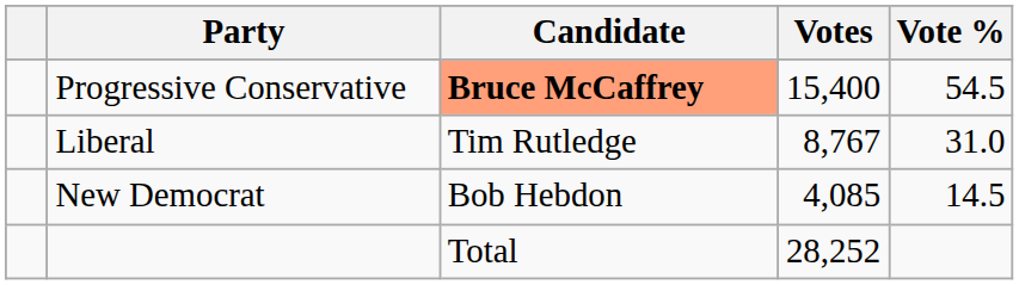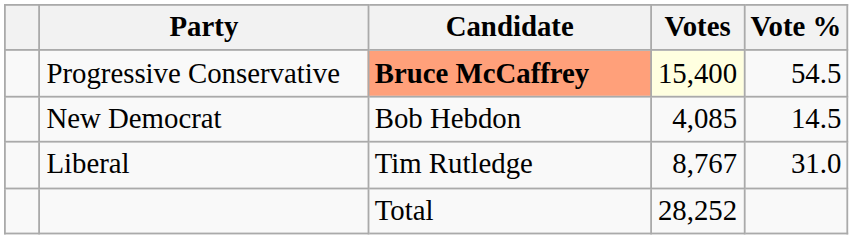 <table class="wikitable">
 <tr>
 <th></th>
 <th scope="col" width="175">Party</th>
 <th scope="col" width="150">Candidate</th>
 <th>Votes</th>
 <th>Vote %</th>
 </tr>
 <tr>
 <td>   </td>
 <td>Progressive Conservative</td>
 <td style="background: lightsalmon;"><strong>Bruce McCaffrey</strong></td>
-<td align=right>15,400</td>
+<td align=right style="background: lightyellow;">15,400</td>
 <td align=right>54.5</td>
+</tr>
+<tr |>
+<td>   </td>
+<td>New Democrat</td>
+<td>Bob Hebdon</td>
+<td align=right>4,085</td>
+<td align=right>14.5</td>
 </tr>
 <tr |>
 <td>   </td>
 <td>Liberal</td>
 <td>Tim Rutledge</td>
 <td align=right>8,767</td>
 <td align=right>31.0</td>
 </tr>
 <tr |>
-<td>   </td>
-<td>New Democrat</td>
-<td>Bob Hebdon</td>
-<td align=right>4,085</td>
-<td align=right>14.5</td>
-</tr>
-<tr |>
 <td></td>
 <td></td>
 <td>Total</td>
 <td align=right>28,252</td>
 <td></td>
 </tr>
 </table>
